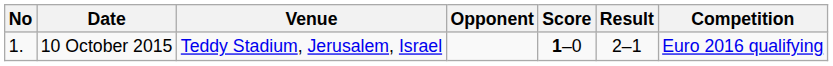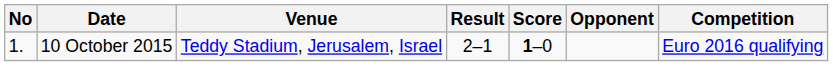 <table class="wikitable" style="font-size:85%;">
 <tr>
 <th>No</th>
 <th>Date</th>
 <th>Venue</th>
+<th>Result</th>
+<th>Score</th>
 <th>Opponent</th>
-<th>Score</th>
-<th>Result</th>
 <th>Competition</th>
 </tr>
 <tr>
 <td>1.</td>
 <td>10 October 2015</td>
 <td><a href='#'>Teddy Stadium</a>, <a href='#'>Jerusalem</a>, <a href='#'>Israel</a></td>
+<td align=center>2–1</td>
+<td align=center><strong>1</strong>–0</td>
 <td></td>
-<td align=center><strong>1</strong>–0</td>
-<td align=center>2–1</td>
 <td><a href='#'>Euro 2016 qualifying</a></td>
 </tr>
 </table>
